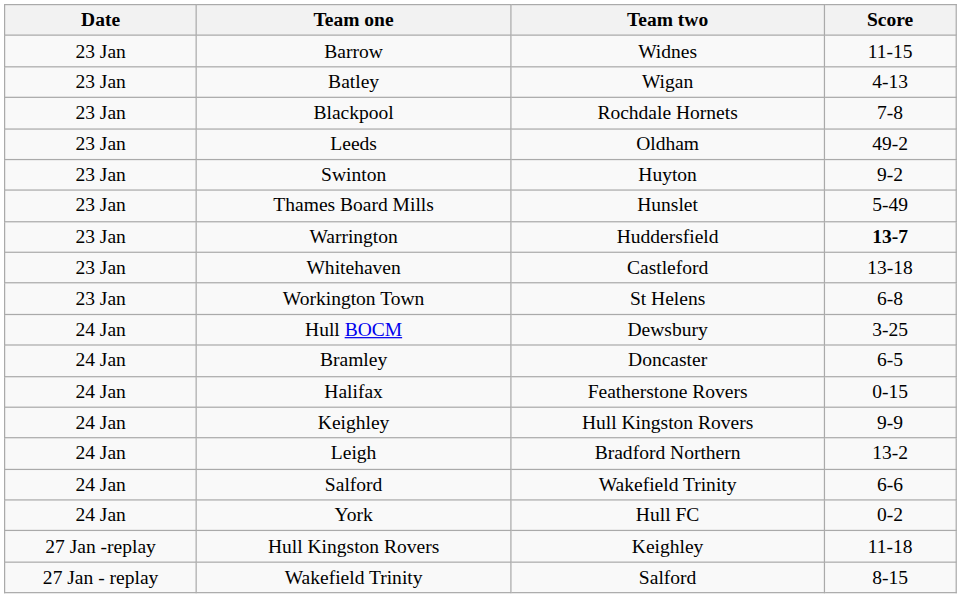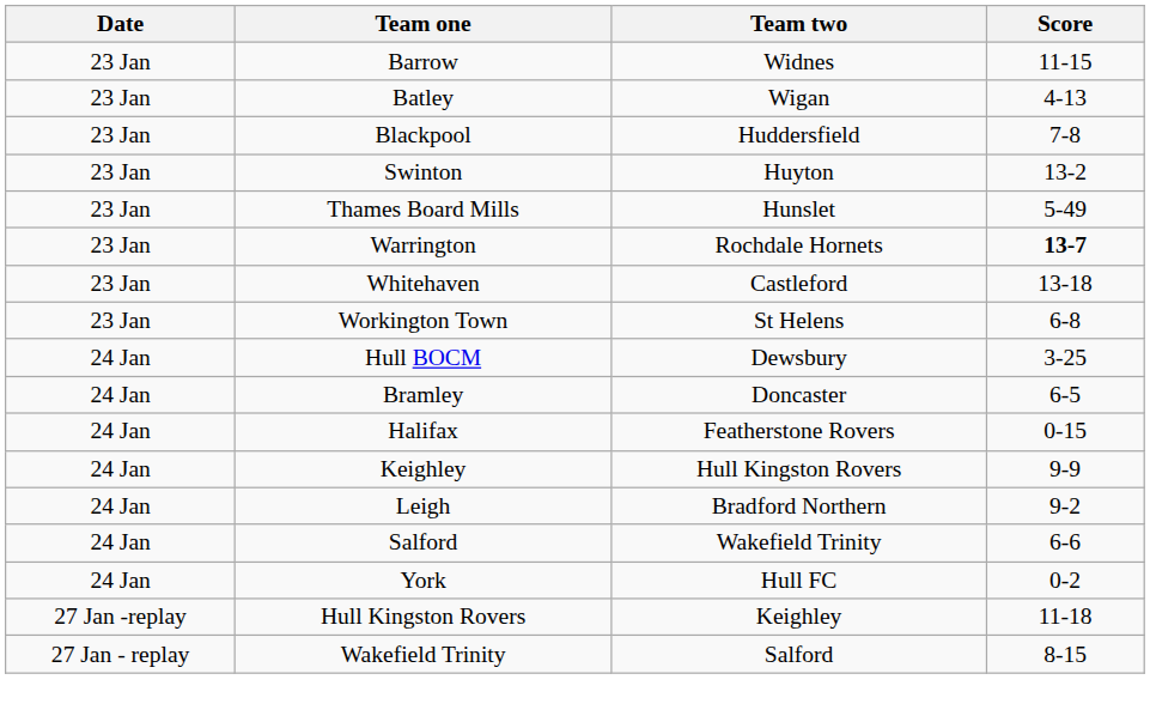 <table class="wikitable" style="text-align: center">
 <tr>
 <th width=150>Date</th>
 <th width=250>Team one</th>
 <th width=250>Team two</th>
 <th width=100>Score</th>
 </tr>
 <tr>
 <td>23 Jan</td>
 <td>Barrow</td>
 <td>Widnes</td>
 <td>11-15</td>
 </tr>
 <tr>
 <td>23 Jan</td>
 <td>Batley</td>
 <td>Wigan</td>
 <td>4-13</td>
 </tr>
 <tr>
 <td>23 Jan</td>
 <td>Blackpool</td>
-<td>Rochdale Hornets</td>
+<td>Huddersfield</td>
 <td>7-8</td>
-</tr>
-<tr>
-<td>23 Jan</td>
-<td>Leeds</td>
-<td>Oldham</td>
-<td>49-2</td>
 </tr>
 <tr>
 <td>23 Jan</td>
 <td>Swinton</td>
 <td>Huyton</td>
-<td>9-2</td>
+<td>13-2</td>
 </tr>
 <tr>
 <td>23 Jan</td>
 <td>Thames Board Mills</td>
 <td>Hunslet</td>
 <td>5-49</td>
 </tr>
 <tr>
 <td>23 Jan</td>
 <td>Warrington</td>
-<td>Huddersfield</td>
+<td>Rochdale Hornets</td>
 <td><strong>13-7</strong></td>
 </tr>
 <tr>
 <td>23 Jan</td>
 <td>Whitehaven</td>
 <td>Castleford</td>
 <td>13-18</td>
 </tr>
 <tr>
 <td>23 Jan</td>
 <td>Workington Town</td>
 <td>St Helens</td>
 <td>6-8</td>
 </tr>
 <tr>
 <td>24 Jan</td>
 <td>Hull <a href='#'>BOCM</a></td>
 <td>Dewsbury</td>
 <td>3-25</td>
 </tr>
 <tr>
 <td>24 Jan</td>
 <td>Bramley</td>
 <td>Doncaster</td>
 <td>6-5</td>
 </tr>
 <tr>
 <td>24 Jan</td>
 <td>Halifax</td>
 <td>Featherstone Rovers</td>
 <td>0-15</td>
 </tr>
 <tr>
 <td>24 Jan</td>
 <td>Keighley</td>
 <td>Hull Kingston Rovers</td>
 <td>9-9</td>
 </tr>
 <tr>
 <td>24 Jan</td>
 <td>Leigh</td>
 <td>Bradford Northern</td>
-<td>13-2</td>
+<td>9-2</td>
 </tr>
 <tr>
 <td>24 Jan</td>
 <td>Salford</td>
 <td>Wakefield Trinity</td>
 <td>6-6</td>
 </tr>
 <tr>
 <td>24 Jan</td>
 <td>York</td>
 <td>Hull FC</td>
 <td>0-2</td>
 </tr>
 <tr>
 <td>27 Jan -replay</td>
 <td>Hull Kingston Rovers</td>
 <td>Keighley</td>
 <td>11-18</td>
 </tr>
 <tr>
 <td>27 Jan - replay</td>
 <td>Wakefield Trinity</td>
 <td>Salford</td>
 <td>8-15</td>
 </tr>
 </table>
